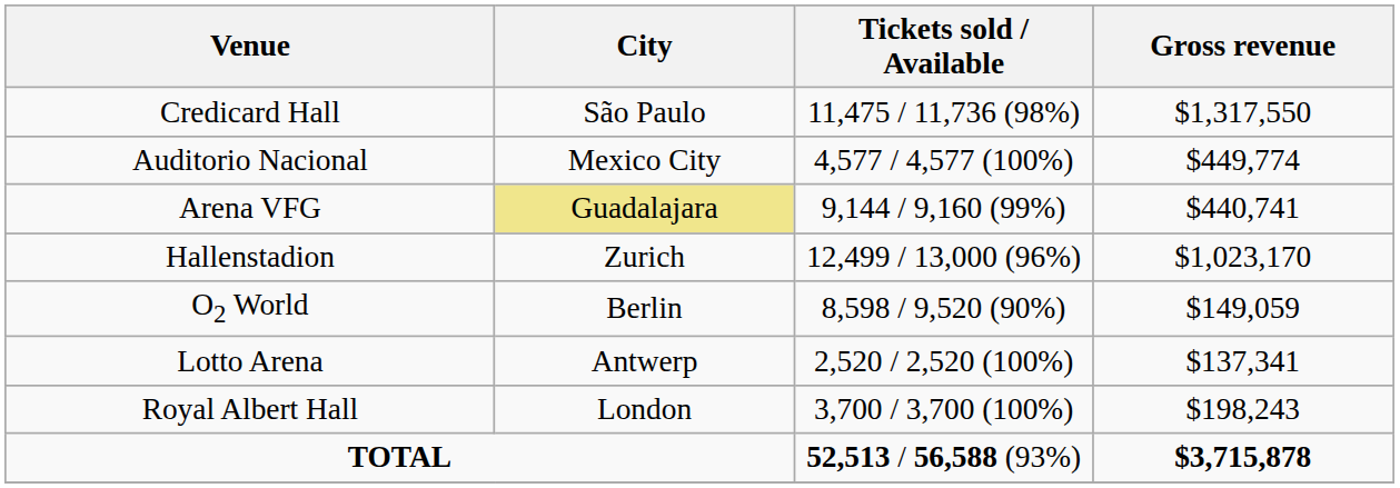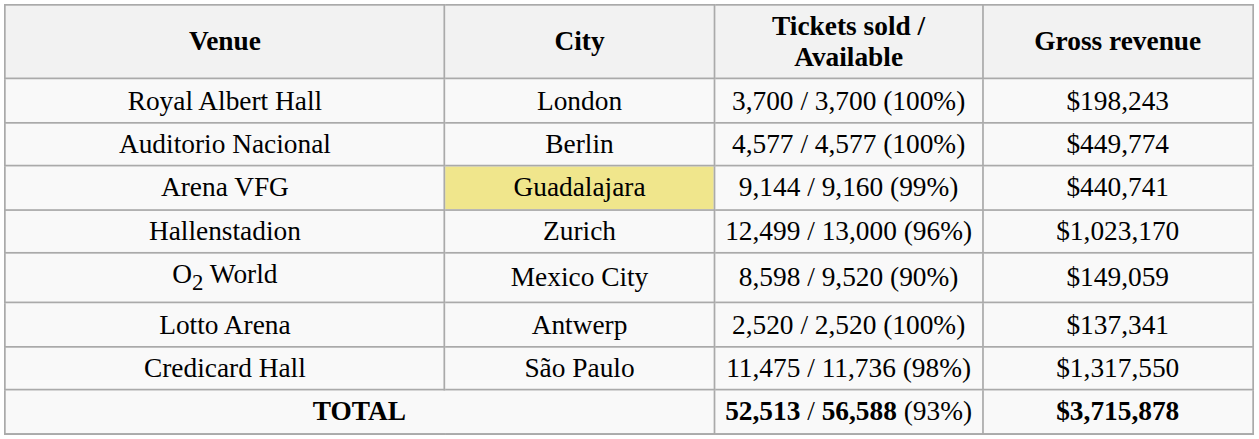 <table class="wikitable" style="text-align:center;">
 <tr>
 <th style="width:250px;">Venue</th>
 <th style="width:150px;">City</th>
 <th style="width:150px;">Tickets sold / Available</th>
 <th style="width:150px;">Gross revenue</th>
 </tr>
 <tr>
-<td>Credicard Hall</td>
-<td>São Paulo</td>
-<td>11,475 / 11,736 (98%)</td>
-<td>$1,317,550</td>
+<td>Royal Albert Hall</td>
+<td>London</td>
+<td>3,700 / 3,700 (100%)</td>
+<td>$198,243</td>
 </tr>
 <tr>
 <td>Auditorio Nacional</td>
-<td>Mexico City</td>
+<td>Berlin</td>
 <td>4,577 / 4,577 (100%)</td>
 <td>$449,774</td>
 </tr>
 <tr>
 <td>Arena VFG</td>
 <td style="background: khaki;">Guadalajara</td>
 <td>9,144 / 9,160 (99%)</td>
 <td>$440,741</td>
 </tr>
 <tr>
 <td>Hallenstadion</td>
 <td>Zurich</td>
 <td>12,499 / 13,000 (96%)</td>
 <td>$1,023,170</td>
 </tr>
 <tr>
 <td>O<sub>2</sub> World</td>
-<td>Berlin</td>
+<td>Mexico City</td>
 <td>8,598 / 9,520 (90%)</td>
 <td>$149,059</td>
 </tr>
 <tr>
 <td>Lotto Arena</td>
 <td>Antwerp</td>
 <td>2,520 / 2,520 (100%)</td>
 <td>$137,341</td>
 </tr>
 <tr>
-<td>Royal Albert Hall</td>
-<td>London</td>
-<td>3,700 / 3,700 (100%)</td>
-<td>$198,243</td>
+<td>Credicard Hall</td>
+<td>São Paulo</td>
+<td>11,475 / 11,736 (98%)</td>
+<td>$1,317,550</td>
 </tr>
 <tr>
 <td colspan="2"><strong>TOTAL</strong></td>
 <td><strong>52,513</strong> / <strong>56,588</strong> (93%)</td>
 <td><strong>$3,715,878</strong></td>
 </tr>
 <tr>
 </tr>
 </table>
